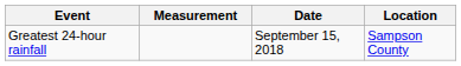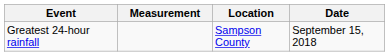 <table class="wikitable" style="font-size: 95%;" |>
 <tr>
 <th width="150">Event</th>
 <th width="125">Measurement</th>
+<th width="100">Location</th>
 <th width="125">Date</th>
-<th width="100">Location</th>
 </tr>
 <tr>
 <td>Greatest 24-hour <a href='#'>rainfall</a></td>
 <td></td>
+<td><a href='#'>Sampson County</a></td>
 <td>September 15, 2018</td>
-<td><a href='#'>Sampson County</a></td>
 </tr>
 </table>
